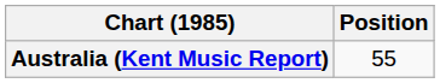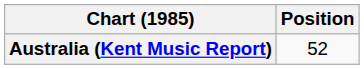 <table class="wikitable sortable plainrowheaders" style="text-align:center">
 <tr>
 <th>Chart (1985)</th>
 <th>Position</th>
 </tr>
 <tr>
 <th scope="row">Australia (<a href='#'>Kent Music Report</a>)</th>
-<td>55</td>
+<td>52</td>
 </tr>
 </table>
